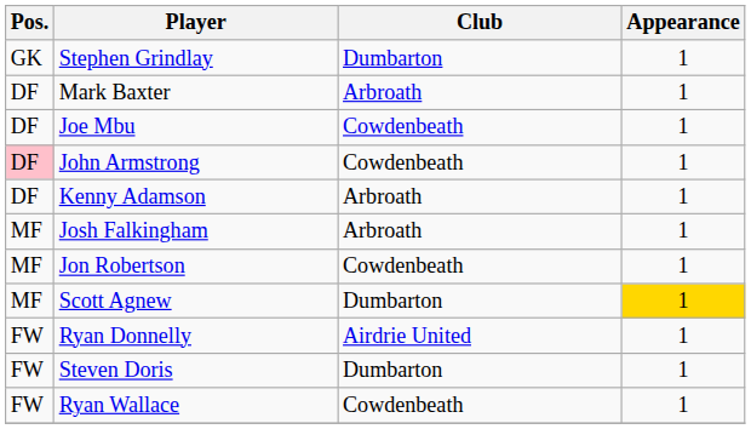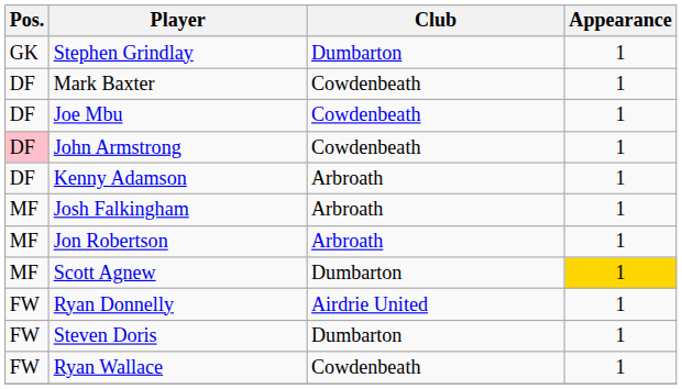 <table class="wikitable">
 <tr>
 <th>Pos.</th>
 <th>Player</th>
 <th>Club</th>
 <th>Appearance</th>
 </tr>
 <tr>
 <td>GK</td>
 <td style="width:200px;"><a href='#'>Stephen Grindlay</a></td>
 <td style="width:200px;"><a href='#'>Dumbarton</a></td>
 <td align="center">1</td>
 </tr>
 <tr>
 <td>DF</td>
 <td>Mark Baxter</td>
-<td><a href='#'>Arbroath</a></td>
+<td>Cowdenbeath</td>
 <td align="center">1</td>
 </tr>
 <tr>
 <td>DF</td>
 <td><a href='#'>Joe Mbu</a></td>
 <td><a href='#'>Cowdenbeath</a></td>
 <td align="center">1</td>
 </tr>
 <tr>
 <td style="background: pink;">DF</td>
 <td><a href='#'>John Armstrong</a></td>
 <td>Cowdenbeath</td>
 <td align="center">1</td>
 </tr>
 <tr>
 <td>DF</td>
 <td><a href='#'>Kenny Adamson</a></td>
 <td>Arbroath</td>
 <td align="center">1</td>
 </tr>
 <tr>
 <td>MF</td>
 <td><a href='#'>Josh Falkingham</a></td>
 <td>Arbroath</td>
 <td align="center">1</td>
 </tr>
 <tr>
 <td>MF</td>
 <td><a href='#'>Jon Robertson</a></td>
-<td>Cowdenbeath</td>
+<td><a href='#'>Arbroath</a></td>
 <td align="center">1</td>
 </tr>
 <tr>
 <td>MF</td>
 <td><a href='#'>Scott Agnew</a></td>
 <td>Dumbarton</td>
 <td align="center" style="background: gold;">1</td>
 </tr>
 <tr>
 <td>FW</td>
 <td><a href='#'>Ryan Donnelly</a></td>
 <td><a href='#'>Airdrie United</a></td>
 <td align="center">1</td>
 </tr>
 <tr>
 <td>FW</td>
 <td><a href='#'>Steven Doris</a></td>
 <td>Dumbarton</td>
 <td align="center">1</td>
 </tr>
 <tr>
 <td>FW</td>
 <td><a href='#'>Ryan Wallace</a></td>
 <td>Cowdenbeath</td>
 <td align="center">1</td>
 </tr>
 <tr>
 </tr>
 </table>
